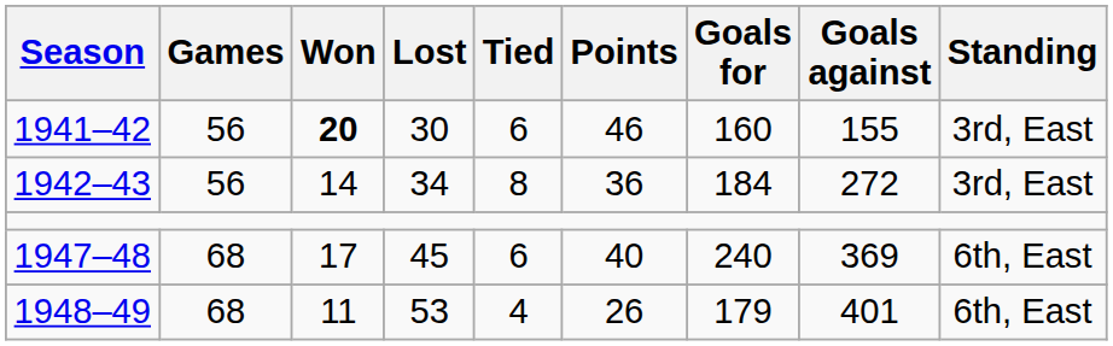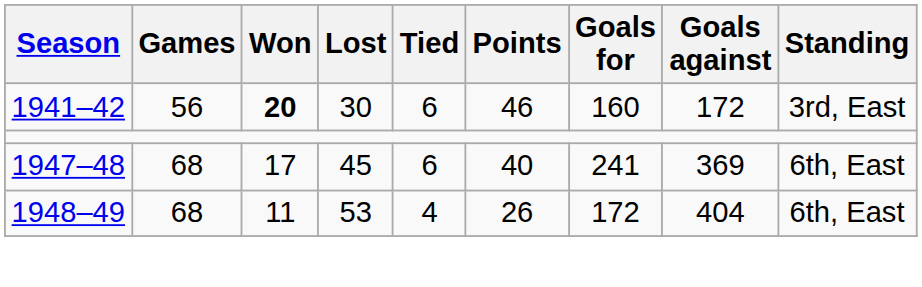 <table class="wikitable" style="text-align:center">
 <tr>
 <th><a href='#'>Season</a></th>
 <th>Games</th>
 <th>Won</th>
 <th>Lost</th>
 <th>Tied</th>
 <th>Points</th>
 <th>Goals<br>for</th>
 <th>Goals<br>against</th>
 <th>Standing</th>
 </tr>
 <tr>
 <td><a href='#'>1941–42</a></td>
 <td>56</td>
 <td><strong>20</strong></td>
 <td>30</td>
 <td>6</td>
 <td>46</td>
 <td>160</td>
-<td>155</td>
-<td>3rd, East</td>
-</tr>
-<tr>
-<td><a href='#'>1942–43</a></td>
-<td>56</td>
-<td>14</td>
-<td>34</td>
-<td>8</td>
-<td>36</td>
-<td>184</td>
-<td>272</td>
+<td>172</td>
 <td>3rd, East</td>
 </tr>
 <tr>
 <td colspan="9"></td>
 </tr>
 <tr>
 <td><a href='#'>1947–48</a></td>
 <td>68</td>
 <td>17</td>
 <td>45</td>
 <td>6</td>
 <td>40</td>
-<td>240</td>
+<td>241</td>
 <td>369</td>
 <td>6th, East</td>
 </tr>
 <tr>
 <td><a href='#'>1948–49</a></td>
 <td>68</td>
 <td>11</td>
 <td>53</td>
 <td>4</td>
 <td>26</td>
-<td>179</td>
-<td>401</td>
+<td>172</td>
+<td>404</td>
 <td>6th, East</td>
 </tr>
 </table>
